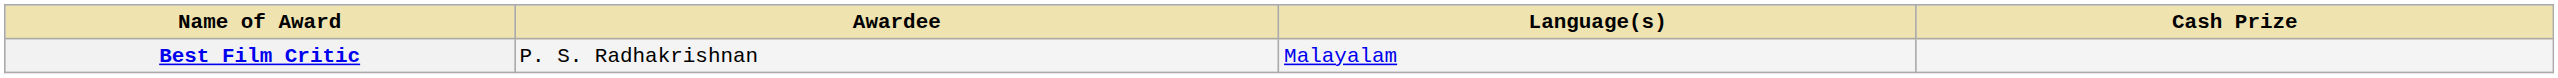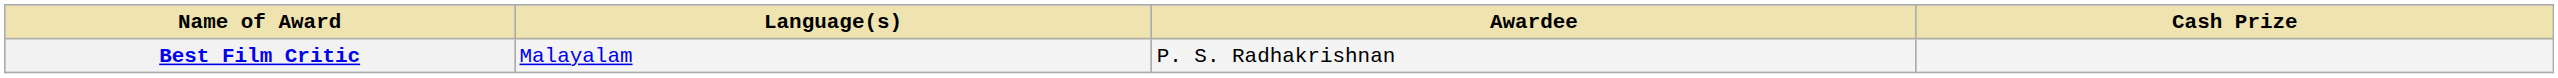 <table class="wikitable plainrowheaders" style="width:100%;background-color:#F4F4F4;">
 <tr style="background-color:#F4F4F4">
 <th scope="col" style="background-color:#EFE4B0;width:20%;">Name of Award</th>
+<th scope="col" style="background-color:#EFE4B0;width:25%;">Language(s)</th>
 <th scope="col" style="background-color:#EFE4B0;width:30%;">Awardee</th>
-<th scope="col" style="background-color:#EFE4B0;width:25%;">Language(s)</th>
 <th scope="col" style="background-color:#EFE4B0;width:25%;">Cash Prize</th>
 </tr>
 <tr>
 <th scope="row"><a href='#'>Best Film Critic</a></th>
+<td><a href='#'>Malayalam</a></td>
 <td>P. S. Radhakrishnan</td>
-<td><a href='#'>Malayalam</a></td>
 <td></td>
 </tr>
 </table>
